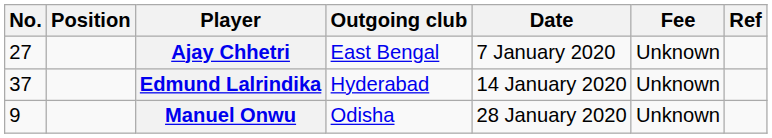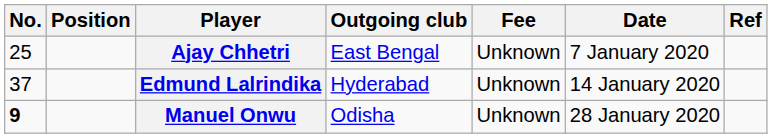 <table class="wikitable plainrowheaders" style="text-align:center; text-align:left">
 <tr>
 <th>No.</th>
 <th scope="col">Position</th>
 <th scope="col">Player</th>
 <th scope="col">Outgoing club</th>
+<th scope="col">Fee</th>
 <th scope="col">Date</th>
-<th scope="col">Fee</th>
 <th scope="col">Ref</th>
 </tr>
 <tr>
-<td>27</td>
+<td>25</td>
 <td></td>
 <th scope="row"> <a href='#'>Ajay Chhetri</a></th>
 <td> <a href='#'>East Bengal</a></td>
+<td>Unknown</td>
 <td>7 January 2020</td>
-<td>Unknown</td>
 <td></td>
 </tr>
 <tr>
 <td>37</td>
 <td></td>
 <th scope="row"> <a href='#'>Edmund Lalrindika</a></th>
 <td> <a href='#'>Hyderabad</a></td>
+<td>Unknown</td>
 <td>14 January 2020</td>
-<td>Unknown</td>
 <td></td>
 </tr>
 <tr>
-<td>9</td>
+<td><strong>9</strong></td>
 <td></td>
 <th scope="row"> <a href='#'>Manuel Onwu</a></th>
 <td> <a href='#'>Odisha</a></td>
+<td>Unknown</td>
 <td>28 January 2020</td>
-<td>Unknown</td>
 <td></td>
 </tr>
 </table>
